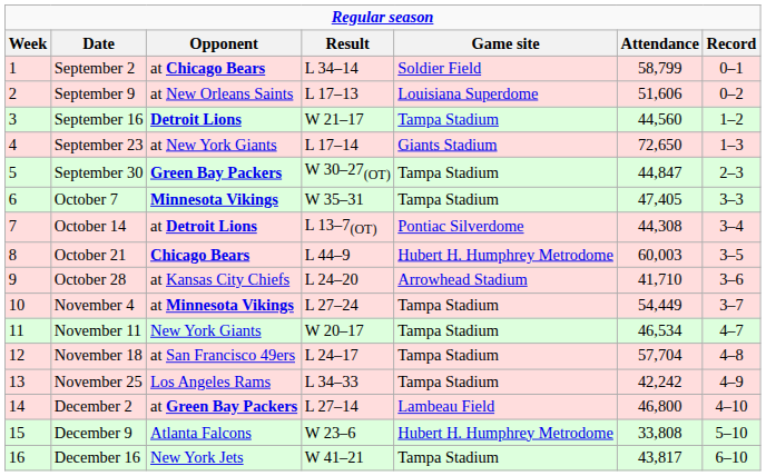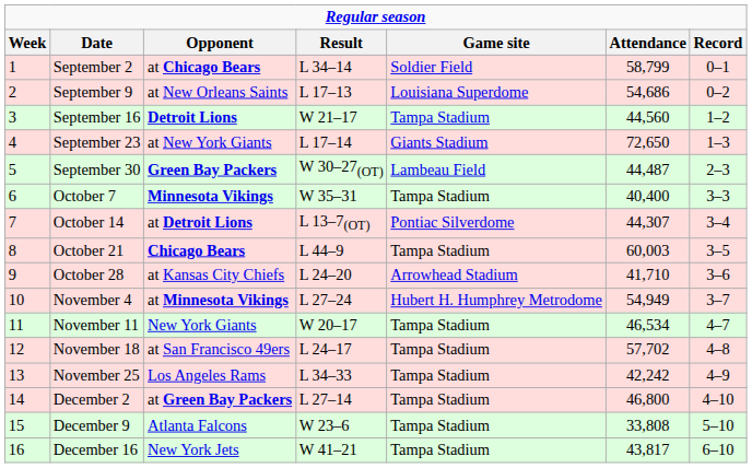 <table class="wikitable">
 <tr>
 <td colspan="9" style="text-align:center;"><strong><em><a href='#'>Regular season</a></em></strong></td>
 </tr>
 <tr>
 <th>Week</th>
 <th>Date</th>
 <th>Opponent</th>
 <th>Result</th>
 <th>Game site</th>
 <th>Attendance</th>
 <th>Record</th>
 </tr>
 <tr style="background:#fdd;">
 <td>1</td>
 <td>September 2</td>
 <td>at <strong><a href='#'>Chicago Bears</a></strong></td>
 <td>L 34–14</td>
 <td><a href='#'>Soldier Field</a></td>
 <td align="center">58,799</td>
 <td align="center">0–1</td>
 </tr>
 <tr style="background:#fdd;">
 <td>2</td>
 <td>September 9</td>
 <td>at <a href='#'>New Orleans Saints</a></td>
 <td>L 17–13</td>
 <td><a href='#'>Louisiana Superdome</a></td>
-<td align="center">51,606</td>
+<td align="center">54,686</td>
 <td align="center">0–2</td>
 </tr>
 <tr style="background:#dfd;">
 <td>3</td>
 <td>September 16</td>
 <td><strong><a href='#'>Detroit Lions</a></strong></td>
 <td>W 21–17</td>
 <td><a href='#'>Tampa Stadium</a></td>
 <td align="center">44,560</td>
 <td align="center">1–2</td>
 </tr>
 <tr style="background:#fdd;">
 <td>4</td>
 <td>September 23</td>
 <td>at <a href='#'>New York Giants</a></td>
 <td>L 17–14</td>
 <td><a href='#'>Giants Stadium</a></td>
 <td align="center">72,650</td>
 <td align="center">1–3</td>
 </tr>
 <tr style="background:#dfd;">
 <td>5</td>
 <td>September 30</td>
 <td><strong><a href='#'>Green Bay Packers</a></strong></td>
 <td>W 30–27<sub>(OT)</sub></td>
-<td>Tampa Stadium</td>
-<td align="center">44,847</td>
+<td><a href='#'>Lambeau Field</a></td>
+<td align="center">44,487</td>
 <td align="center">2–3</td>
 </tr>
 <tr style="background:#dfd;">
 <td>6</td>
 <td>October 7</td>
 <td><strong><a href='#'>Minnesota Vikings</a></strong></td>
 <td>W 35–31</td>
 <td>Tampa Stadium</td>
-<td align="center">47,405</td>
+<td align="center">40,400</td>
 <td align="center">3–3</td>
 </tr>
 <tr style="background:#fdd;">
 <td>7</td>
 <td>October 14</td>
 <td>at <strong><a href='#'>Detroit Lions</a></strong></td>
 <td>L 13–7<sub>(OT)</sub></td>
 <td><a href='#'>Pontiac Silverdome</a></td>
-<td align="center">44,308</td>
+<td align="center">44,307</td>
 <td align="center">3–4</td>
 </tr>
 <tr style="background:#fdd;">
 <td>8</td>
 <td>October 21</td>
 <td><strong><a href='#'>Chicago Bears</a></strong></td>
 <td>L 44–9</td>
-<td><a href='#'>Hubert H. Humphrey Metrodome</a></td>
+<td>Tampa Stadium</td>
 <td align="center">60,003</td>
 <td align="center">3–5</td>
 </tr>
 <tr style="background:#fdd;">
 <td>9</td>
 <td>October 28</td>
 <td>at <a href='#'>Kansas City Chiefs</a></td>
 <td>L 24–20</td>
 <td><a href='#'>Arrowhead Stadium</a></td>
 <td align="center">41,710</td>
 <td align="center">3–6</td>
 </tr>
 <tr style="background:#fdd;">
 <td>10</td>
 <td>November 4</td>
 <td>at <strong><a href='#'>Minnesota Vikings</a></strong></td>
 <td>L 27–24</td>
-<td>Tampa Stadium</td>
-<td align="center">54,449</td>
+<td><a href='#'>Hubert H. Humphrey Metrodome</a></td>
+<td align="center">54,949</td>
 <td align="center">3–7</td>
 </tr>
 <tr style="background:#dfd;">
 <td>11</td>
 <td>November 11</td>
 <td><a href='#'>New York Giants</a></td>
 <td>W 20–17</td>
 <td>Tampa Stadium</td>
 <td align="center">46,534</td>
 <td align="center">4–7</td>
 </tr>
 <tr style="background:#fdd;">
 <td>12</td>
 <td>November 18</td>
 <td>at <a href='#'>San Francisco 49ers</a></td>
 <td>L 24–17</td>
 <td>Tampa Stadium</td>
-<td align="center">57,704</td>
+<td align="center">57,702</td>
 <td align="center">4–8</td>
 </tr>
 <tr style="background:#fdd;">
 <td>13</td>
 <td>November 25</td>
 <td><a href='#'>Los Angeles Rams</a></td>
 <td>L 34–33</td>
 <td>Tampa Stadium</td>
 <td align="center">42,242</td>
 <td align="center">4–9</td>
 </tr>
 <tr style="background:#fdd;">
 <td>14</td>
 <td>December 2</td>
 <td>at <strong><a href='#'>Green Bay Packers</a></strong></td>
 <td>L 27–14</td>
-<td><a href='#'>Lambeau Field</a></td>
+<td>Tampa Stadium</td>
 <td align="center">46,800</td>
 <td align="center">4–10</td>
 </tr>
 <tr style="background:#dfd;">
 <td>15</td>
 <td>December 9</td>
 <td><a href='#'>Atlanta Falcons</a></td>
 <td>W 23–6</td>
-<td><a href='#'>Hubert H. Humphrey Metrodome</a></td>
+<td>Tampa Stadium</td>
 <td align="center">33,808</td>
 <td align="center">5–10</td>
 </tr>
 <tr style="background:#dfd;">
 <td>16</td>
 <td>December 16</td>
 <td><a href='#'>New York Jets</a></td>
 <td>W 41–21</td>
 <td>Tampa Stadium</td>
 <td align="center">43,817</td>
 <td align="center">6–10</td>
 </tr>
 </table>
